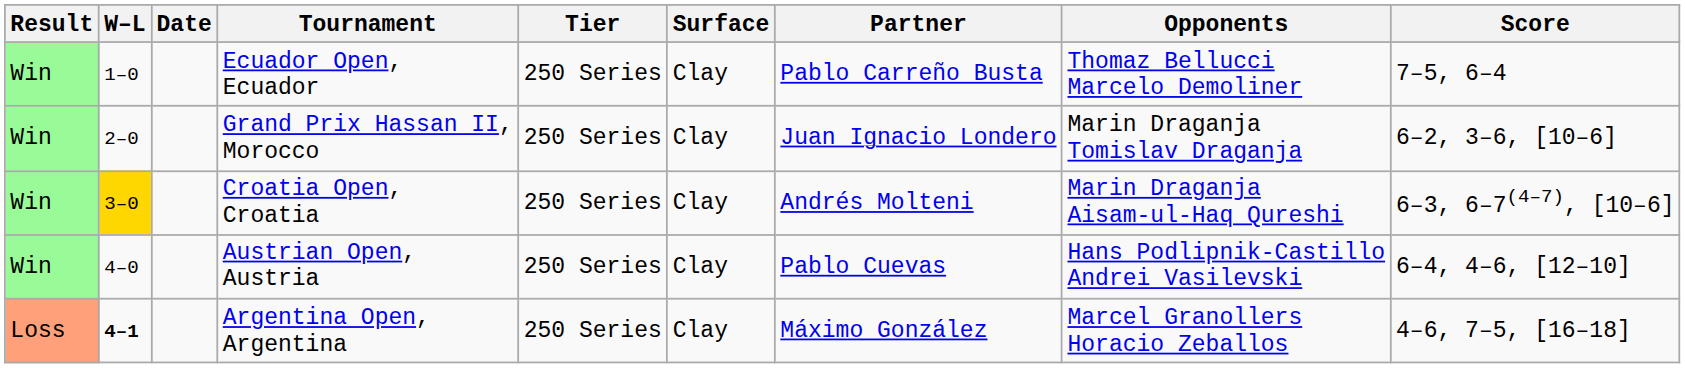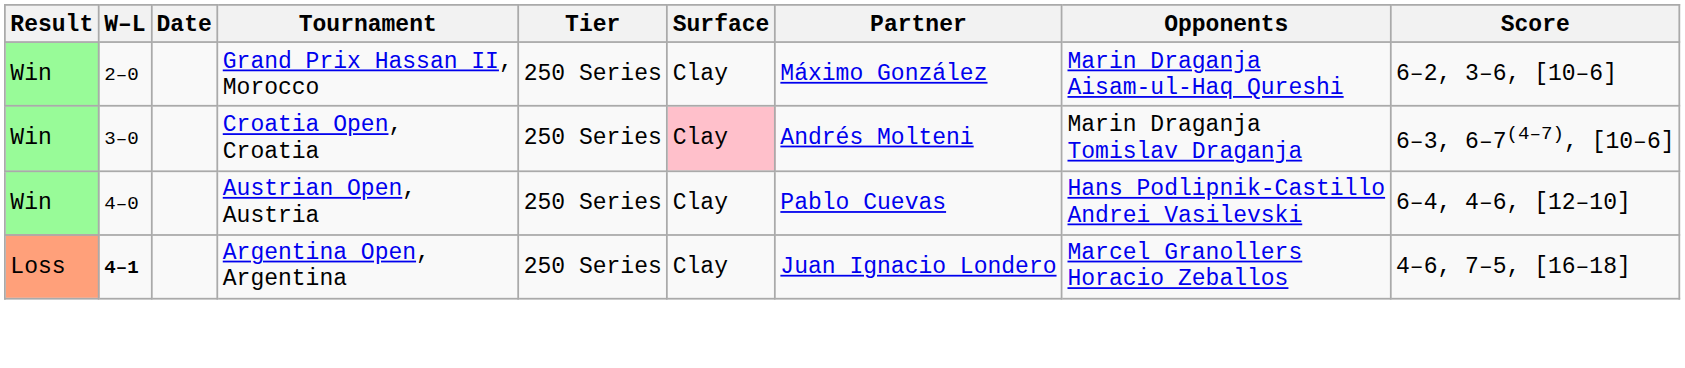 <table class="sortable wikitable">
 <tr>
 <th>Result</th>
 <th class="unsortable">W–L</th>
 <th>Date</th>
 <th>Tournament</th>
 <th>Tier</th>
 <th>Surface</th>
 <th>Partner</th>
 <th>Opponents</th>
 <th class="unsortable">Score</th>
 </tr>
 <tr>
 <td bgcolor=98FB98>Win</td>
-<td><small>1–0</small></td>
-<td><a href='#'></a></td>
-<td><a href='#'>Ecuador Open</a>,<br>Ecuador</td>
-<td>250 Series</td>
-<td>Clay</td>
-<td> <a href='#'>Pablo Carreño Busta</a></td>
-<td> <a href='#'>Thomaz Bellucci</a><br> <a href='#'>Marcelo Demoliner</a></td>
-<td>7–5, 6–4</td>
-</tr>
-<tr>
-<td bgcolor=98FB98>Win</td>
 <td><small>2–0</small></td>
 <td><a href='#'></a></td>
 <td><a href='#'>Grand Prix Hassan II</a>,<br>Morocco</td>
 <td>250 Series</td>
 <td>Clay</td>
-<td> <a href='#'>Juan Ignacio Londero</a></td>
-<td> Marin Draganja<br> <a href='#'>Tomislav Draganja</a></td>
+<td> <a href='#'>Máximo González</a></td>
+<td> <a href='#'>Marin Draganja</a><br> <a href='#'>Aisam-ul-Haq Qureshi</a></td>
 <td>6–2, 3–6, [10–6]</td>
 </tr>
 <tr>
 <td bgcolor=98FB98>Win</td>
-<td style="background: gold;"><small>3–0</small></td>
+<td><small>3–0</small></td>
 <td><a href='#'></a></td>
 <td><a href='#'>Croatia Open</a>,<br>Croatia</td>
 <td>250 Series</td>
-<td>Clay</td>
+<td style="background: pink;">Clay</td>
 <td> <a href='#'>Andrés Molteni</a></td>
-<td> <a href='#'>Marin Draganja</a><br> <a href='#'>Aisam-ul-Haq Qureshi</a></td>
+<td> Marin Draganja<br> <a href='#'>Tomislav Draganja</a></td>
 <td>6–3, 6–7<sup>(4–7)</sup>, [10–6]</td>
 </tr>
 <tr>
 <td bgcolor=98FB98>Win</td>
 <td><small>4–0</small></td>
 <td><a href='#'></a></td>
 <td><a href='#'>Austrian Open</a>,<br>Austria</td>
 <td>250 Series</td>
 <td>Clay</td>
 <td> <a href='#'>Pablo Cuevas</a></td>
 <td> <a href='#'>Hans Podlipnik-Castillo</a><br> <a href='#'>Andrei Vasilevski</a></td>
 <td>6–4, 4–6, [12–10]</td>
 </tr>
 <tr>
 <td bgcolor=FFA07A>Loss</td>
 <td><strong><small>4–1</small></strong></td>
 <td><a href='#'></a></td>
 <td><a href='#'>Argentina Open</a>,<br>Argentina</td>
 <td>250 Series</td>
 <td>Clay</td>
-<td> <a href='#'>Máximo González</a></td>
+<td> <a href='#'>Juan Ignacio Londero</a></td>
 <td> <a href='#'>Marcel Granollers</a><br> <a href='#'>Horacio Zeballos</a></td>
 <td>4–6, 7–5, [16–18]</td>
 </tr>
 </table>
